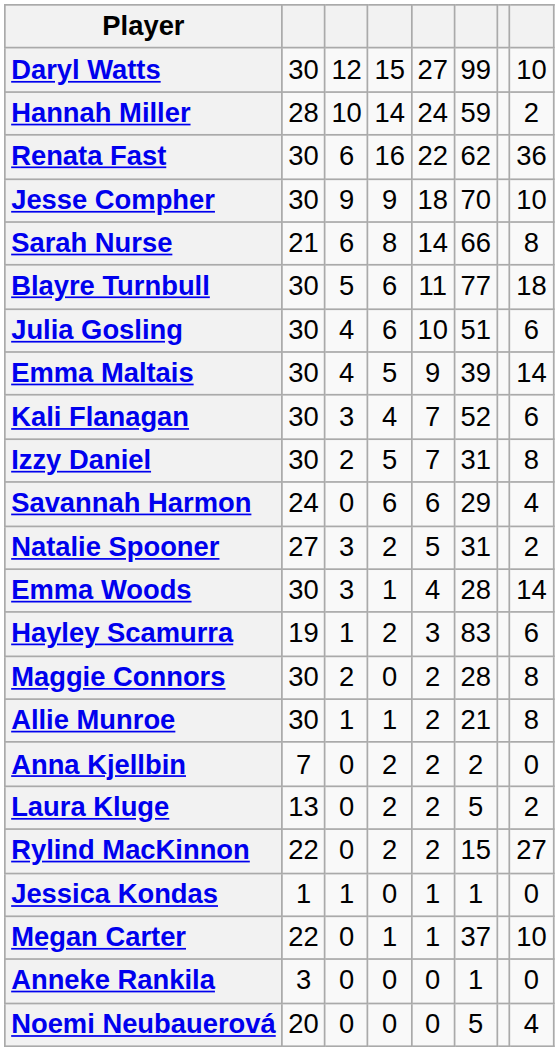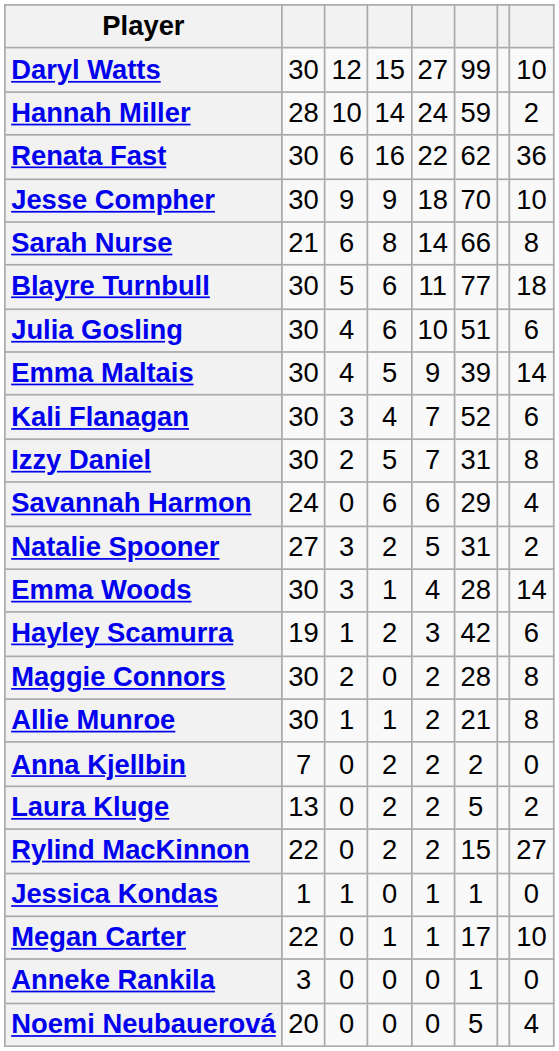 <table class="wikitable sortable" style="text-align:center;">
 <tr>
 <th scope="col">Player</th>
 <th scope="col"></th>
 <th scope="col"></th>
 <th scope="col"></th>
 <th scope="col"></th>
 <th scope="col"></th>
 <th scope="col" data-sort-type="number"></th>
 <th scope="col"></th>
 </tr>
 <tr>
 <th scope="row" style="text-align:left;"><a href='#'>Daryl Watts</a></th>
 <td>30</td>
 <td>12</td>
 <td>15</td>
 <td>27</td>
 <td>99</td>
 <td></td>
 <td>10</td>
 </tr>
 <tr>
 <th scope="row" style="text-align:left;"><a href='#'>Hannah Miller</a></th>
 <td>28</td>
 <td>10</td>
 <td>14</td>
 <td>24</td>
 <td>59</td>
 <td></td>
 <td>2</td>
 </tr>
 <tr>
 <th scope="row" style="text-align:left;"><a href='#'>Renata Fast</a></th>
 <td>30</td>
 <td>6</td>
 <td>16</td>
 <td>22</td>
 <td>62</td>
 <td></td>
 <td>36</td>
 </tr>
 <tr>
 <th scope="row" style="text-align:left;"><a href='#'>Jesse Compher</a></th>
 <td>30</td>
 <td>9</td>
 <td>9</td>
 <td>18</td>
 <td>70</td>
 <td></td>
 <td>10</td>
 </tr>
 <tr>
 <th scope="row" style="text-align:left;"><a href='#'>Sarah Nurse</a></th>
 <td>21</td>
 <td>6</td>
 <td>8</td>
 <td>14</td>
 <td>66</td>
 <td></td>
 <td>8</td>
 </tr>
 <tr>
 <th scope="row" style="text-align:left;"><a href='#'>Blayre Turnbull</a></th>
 <td>30</td>
 <td>5</td>
 <td>6</td>
 <td>11</td>
 <td>77</td>
 <td></td>
 <td>18</td>
 </tr>
 <tr>
 <th scope="row" style="text-align:left;"><a href='#'>Julia Gosling</a></th>
 <td>30</td>
 <td>4</td>
 <td>6</td>
 <td>10</td>
 <td>51</td>
 <td></td>
 <td>6</td>
 </tr>
 <tr>
 <th scope="row" style="text-align:left;"><a href='#'>Emma Maltais</a></th>
 <td>30</td>
 <td>4</td>
 <td>5</td>
 <td>9</td>
 <td>39</td>
 <td></td>
 <td>14</td>
 </tr>
 <tr>
 <th scope="row" style="text-align:left;"><a href='#'>Kali Flanagan</a></th>
 <td>30</td>
 <td>3</td>
 <td>4</td>
 <td>7</td>
 <td>52</td>
 <td></td>
 <td>6</td>
 </tr>
 <tr>
 <th scope="row" style="text-align:left;"><a href='#'>Izzy Daniel</a></th>
 <td>30</td>
 <td>2</td>
 <td>5</td>
 <td>7</td>
 <td>31</td>
 <td></td>
 <td>8</td>
 </tr>
 <tr>
 <th scope="row" style="text-align:left;"><a href='#'>Savannah Harmon</a></th>
 <td>24</td>
 <td>0</td>
 <td>6</td>
 <td>6</td>
 <td>29</td>
 <td></td>
 <td>4</td>
 </tr>
 <tr>
 <th scope="row" style="text-align:left;"><a href='#'>Natalie Spooner</a></th>
 <td>27</td>
 <td>3</td>
 <td>2</td>
 <td>5</td>
 <td>31</td>
 <td></td>
 <td>2</td>
 </tr>
 <tr>
 <th scope="row" style="text-align:left;"><a href='#'>Emma Woods</a></th>
 <td>30</td>
 <td>3</td>
 <td>1</td>
 <td>4</td>
 <td>28</td>
 <td></td>
 <td>14</td>
 </tr>
 <tr>
 <th scope="row" style="text-align:left;"><a href='#'>Hayley Scamurra</a></th>
 <td>19</td>
 <td>1</td>
 <td>2</td>
 <td>3</td>
-<td>83</td>
+<td>42</td>
 <td></td>
 <td>6</td>
 </tr>
 <tr>
 <th scope="row" style="text-align:left;"><a href='#'>Maggie Connors</a></th>
 <td>30</td>
 <td>2</td>
 <td>0</td>
 <td>2</td>
 <td>28</td>
 <td></td>
 <td>8</td>
 </tr>
 <tr>
 <th scope="row" style="text-align:left;"><a href='#'>Allie Munroe</a></th>
 <td>30</td>
 <td>1</td>
 <td>1</td>
 <td>2</td>
 <td>21</td>
 <td></td>
 <td>8</td>
 </tr>
 <tr>
 <th scope="row" style="text-align:left;"><a href='#'>Anna Kjellbin</a></th>
 <td>7</td>
 <td>0</td>
 <td>2</td>
 <td>2</td>
 <td>2</td>
 <td></td>
 <td>0</td>
 </tr>
 <tr>
 <th scope="row" style="text-align:left;"><a href='#'>Laura Kluge</a></th>
 <td>13</td>
 <td>0</td>
 <td>2</td>
 <td>2</td>
 <td>5</td>
 <td></td>
 <td>2</td>
 </tr>
 <tr>
 <th scope="row" style="text-align:left;"><a href='#'>Rylind MacKinnon</a></th>
 <td>22</td>
 <td>0</td>
 <td>2</td>
 <td>2</td>
 <td>15</td>
 <td></td>
 <td>27</td>
 </tr>
 <tr>
 <th scope="row" style="text-align:left;"><a href='#'>Jessica Kondas</a></th>
 <td>1</td>
 <td>1</td>
 <td>0</td>
 <td>1</td>
 <td>1</td>
 <td></td>
 <td>0</td>
 </tr>
 <tr>
 <th scope="row" style="text-align:left;"><a href='#'>Megan Carter</a></th>
 <td>22</td>
 <td>0</td>
 <td>1</td>
 <td>1</td>
-<td>37</td>
+<td>17</td>
 <td></td>
 <td>10</td>
 </tr>
 <tr>
 <th scope="row" style="text-align:left;"><a href='#'>Anneke Rankila</a></th>
 <td>3</td>
 <td>0</td>
 <td>0</td>
 <td>0</td>
 <td>1</td>
 <td></td>
 <td>0</td>
 </tr>
 <tr>
 <th scope="row" style="text-align:left;"><a href='#'>Noemi Neubauerová</a></th>
 <td>20</td>
 <td>0</td>
 <td>0</td>
 <td>0</td>
 <td>5</td>
 <td></td>
 <td>4</td>
 </tr>
 </table>
